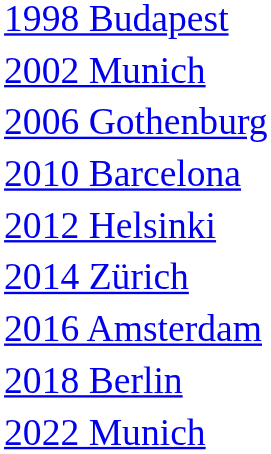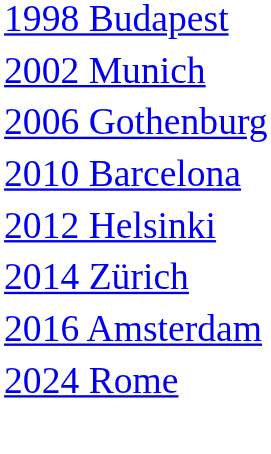 <table>
 <tr>
 <td><a href='#'>1998 Budapest</a><br></td>
 <td></td>
 <td></td>
 <td></td>
 </tr>
 <tr>
 <td><a href='#'>2002 Munich</a><br></td>
 <td></td>
 <td></td>
 <td></td>
 </tr>
 <tr>
 <td><a href='#'>2006 Gothenburg</a><br></td>
 <td></td>
 <td></td>
 <td></td>
 </tr>
 <tr>
 <td><a href='#'>2010 Barcelona</a><br></td>
 <td></td>
 <td></td>
 <td></td>
 </tr>
 <tr>
 <td><a href='#'>2012 Helsinki</a><br></td>
 <td></td>
 <td></td>
 <td></td>
 </tr>
 <tr>
 <td><a href='#'>2014 Zürich</a><br></td>
 <td></td>
 <td></td>
 <td></td>
 </tr>
 <tr>
 <td><a href='#'>2016 Amsterdam</a><br></td>
 <td></td>
 <td></td>
 <td></td>
 </tr>
 <tr>
-<td><a href='#'>2018 Berlin</a><br></td>
-<td></td>
-<td></td>
-<td></td>
-</tr>
-<tr>
-<td><a href='#'>2022 Munich</a><br></td>
+<td><a href='#'>2024 Rome</a><br></td>
 <td></td>
 <td></td>
 <td></td>
 </tr>
 </table>
